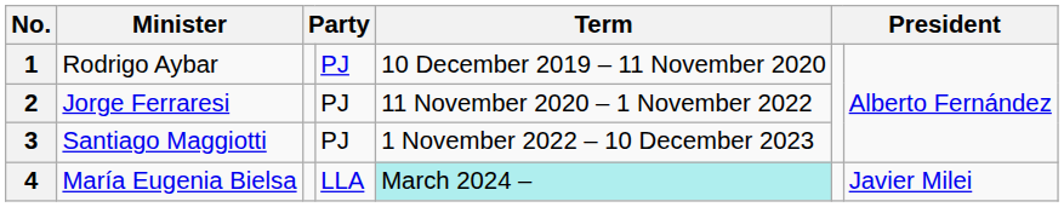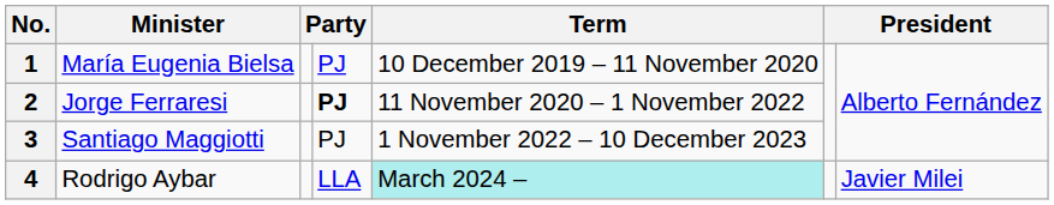 <table class="wikitable">
 <tr>
 <th>No.</th>
 <th>Minister</th>
 <th colspan="2">Party</th>
 <th>Term</th>
 <th colspan="2">President</th>
 </tr>
 <tr>
 <th>1</th>
-<td>Rodrigo Aybar</td>
+<td><a href='#'>María Eugenia Bielsa</a></td>
 <td bgcolor=></td>
 <td><a href='#'>PJ</a></td>
 <td>10 December 2019 – 11 November 2020</td>
 <td rowspan=3 bgcolor=></td>
 <td rowspan=3><a href='#'>Alberto Fernández</a></td>
 </tr>
 <tr>
 <th>2</th>
 <td><a href='#'>Jorge Ferraresi</a></td>
 <td bgcolor=></td>
-<td>PJ</td>
+<td><strong>PJ</strong></td>
 <td>11 November 2020 – 1 November 2022</td>
 </tr>
 <tr>
 <th>3</th>
 <td><a href='#'>Santiago Maggiotti</a></td>
 <td bgcolor=></td>
 <td>PJ</td>
 <td>1 November 2022 – 10 December 2023</td>
 </tr>
 <tr>
 <th>4</th>
-<td><a href='#'>María Eugenia Bielsa</a></td>
+<td>Rodrigo Aybar</td>
 <td bgcolor=></td>
 <td><a href='#'>LLA</a></td>
 <td style="background: paleturquoise;">March 2024 –</td>
 <td bgcolor=></td>
 <td><a href='#'>Javier Milei</a></td>
 </tr>
 </table>
